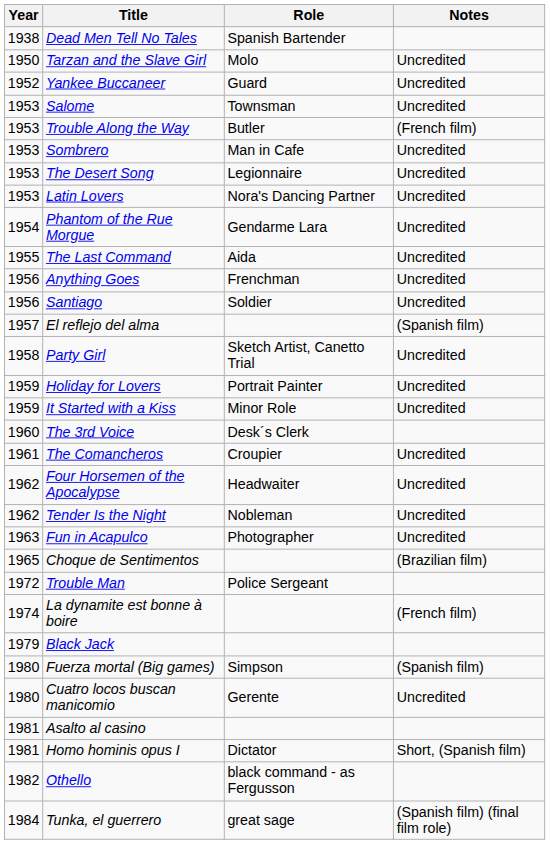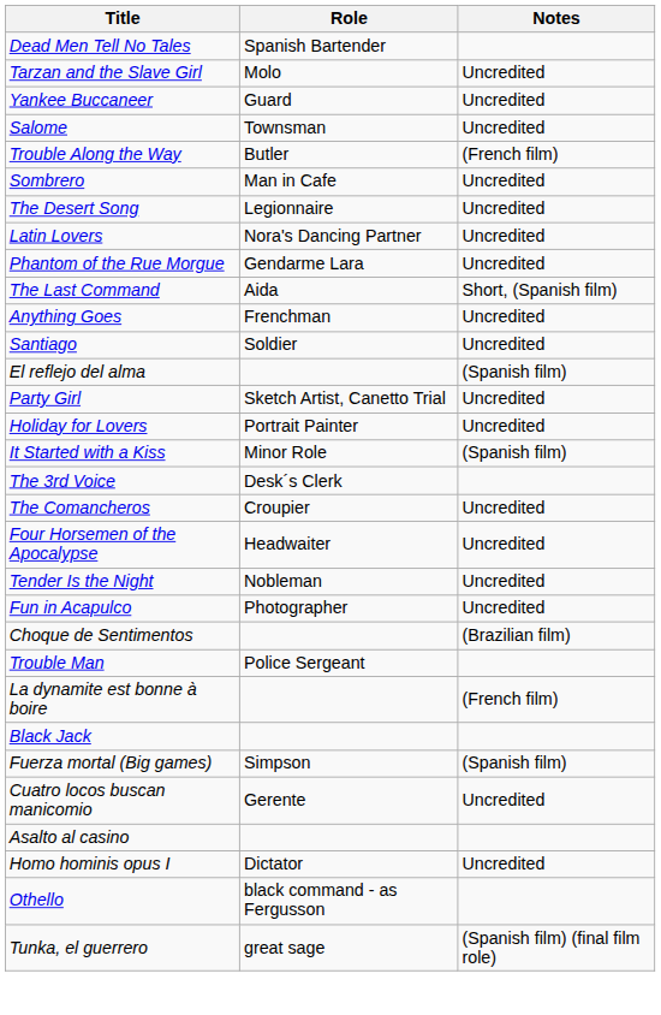 <table class="wikitable sortable">
 <tr>
-<th>Year</th>
 <th>Title</th>
 <th>Role</th>
 <th>Notes</th>
 </tr>
 <tr>
-<td>1938</td>
 <td><em><a href='#'>Dead Men Tell No Tales</a></em></td>
 <td>Spanish Bartender</td>
 <td></td>
 </tr>
 <tr>
-<td>1950</td>
 <td><em><a href='#'>Tarzan and the Slave Girl</a></em></td>
 <td>Molo</td>
 <td>Uncredited</td>
 </tr>
 <tr>
-<td>1952</td>
 <td><em><a href='#'>Yankee Buccaneer</a></em></td>
 <td>Guard</td>
 <td>Uncredited</td>
 </tr>
 <tr>
-<td>1953</td>
 <td><em><a href='#'>Salome</a></em></td>
 <td>Townsman</td>
 <td>Uncredited</td>
 </tr>
 <tr>
-<td>1953</td>
 <td><em><a href='#'>Trouble Along the Way</a></em></td>
 <td>Butler</td>
 <td>(French film)</td>
 </tr>
 <tr>
-<td>1953</td>
 <td><em><a href='#'>Sombrero</a></em></td>
 <td>Man in Cafe</td>
 <td>Uncredited</td>
 </tr>
 <tr>
-<td>1953</td>
 <td><em><a href='#'>The Desert Song</a></em></td>
 <td>Legionnaire</td>
 <td>Uncredited</td>
 </tr>
 <tr>
-<td>1953</td>
 <td><em><a href='#'>Latin Lovers</a></em></td>
 <td>Nora's Dancing Partner</td>
 <td>Uncredited</td>
 </tr>
 <tr>
-<td>1954</td>
 <td><em><a href='#'>Phantom of the Rue Morgue</a></em></td>
 <td>Gendarme Lara</td>
 <td>Uncredited</td>
 </tr>
 <tr>
-<td>1955</td>
 <td><em><a href='#'>The Last Command</a></em></td>
 <td>Aida</td>
-<td>Uncredited</td>
+<td>Short, (Spanish film)</td>
 </tr>
 <tr>
-<td>1956</td>
 <td><em><a href='#'>Anything Goes</a></em></td>
 <td>Frenchman</td>
 <td>Uncredited</td>
 </tr>
 <tr>
-<td>1956</td>
 <td><em><a href='#'>Santiago</a></em></td>
 <td>Soldier</td>
 <td>Uncredited</td>
 </tr>
 <tr>
-<td>1957</td>
 <td><em>El reflejo del alma</em></td>
 <td></td>
 <td>(Spanish film)</td>
 </tr>
 <tr>
-<td>1958</td>
 <td><em><a href='#'>Party Girl</a></em></td>
 <td>Sketch Artist, Canetto Trial</td>
 <td>Uncredited</td>
 </tr>
 <tr>
-<td>1959</td>
 <td><em><a href='#'>Holiday for Lovers</a></em></td>
 <td>Portrait Painter</td>
 <td>Uncredited</td>
 </tr>
 <tr>
-<td>1959</td>
 <td><em><a href='#'>It Started with a Kiss</a></em></td>
 <td>Minor Role</td>
-<td>Uncredited</td>
+<td>(Spanish film)</td>
 </tr>
 <tr>
-<td>1960</td>
 <td><em><a href='#'>The 3rd Voice</a></em></td>
 <td>Desk´s Clerk</td>
 <td></td>
 </tr>
 <tr>
-<td>1961</td>
 <td><em><a href='#'>The Comancheros</a></em></td>
 <td>Croupier</td>
 <td>Uncredited</td>
 </tr>
 <tr>
-<td>1962</td>
 <td><em><a href='#'>Four Horsemen of the Apocalypse</a></em></td>
 <td>Headwaiter</td>
 <td>Uncredited</td>
 </tr>
 <tr>
-<td>1962</td>
 <td><em><a href='#'>Tender Is the Night</a></em></td>
 <td>Nobleman</td>
 <td>Uncredited</td>
 </tr>
 <tr>
-<td>1963</td>
 <td><em><a href='#'>Fun in Acapulco</a></em></td>
 <td>Photographer</td>
 <td>Uncredited</td>
 </tr>
 <tr>
-<td>1965</td>
 <td><em>Choque de Sentimentos</em></td>
 <td></td>
 <td>(Brazilian film)</td>
 </tr>
 <tr>
-<td>1972</td>
 <td><em><a href='#'>Trouble Man</a></em></td>
 <td>Police Sergeant</td>
 <td></td>
 </tr>
 <tr>
-<td>1974</td>
 <td><em>La dynamite est bonne à boire</em></td>
 <td></td>
 <td>(French film)</td>
 </tr>
 <tr>
-<td>1979</td>
 <td><em><a href='#'>Black Jack</a></em></td>
 <td></td>
 <td></td>
 </tr>
 <tr>
-<td>1980</td>
 <td><em>Fuerza mortal (Big games)</em></td>
 <td>Simpson</td>
 <td>(Spanish film)</td>
 </tr>
 <tr>
-<td>1980</td>
 <td><em>Cuatro locos buscan manicomio</em></td>
 <td>Gerente</td>
 <td>Uncredited</td>
 </tr>
 <tr>
-<td>1981</td>
 <td><em>Asalto al casino</em></td>
 <td></td>
 <td></td>
 </tr>
 <tr>
-<td>1981</td>
 <td><em>Homo hominis opus I</em></td>
 <td>Dictator</td>
-<td>Short, (Spanish film)</td>
+<td>Uncredited</td>
 </tr>
 <tr>
-<td>1982</td>
 <td><em><a href='#'>Othello</a></em></td>
 <td>black command - as Fergusson</td>
 <td></td>
 </tr>
 <tr>
-<td>1984</td>
 <td><em>Tunka, el guerrero</em></td>
 <td>great sage</td>
 <td>(Spanish film) (final film role)</td>
 </tr>
 </table>
